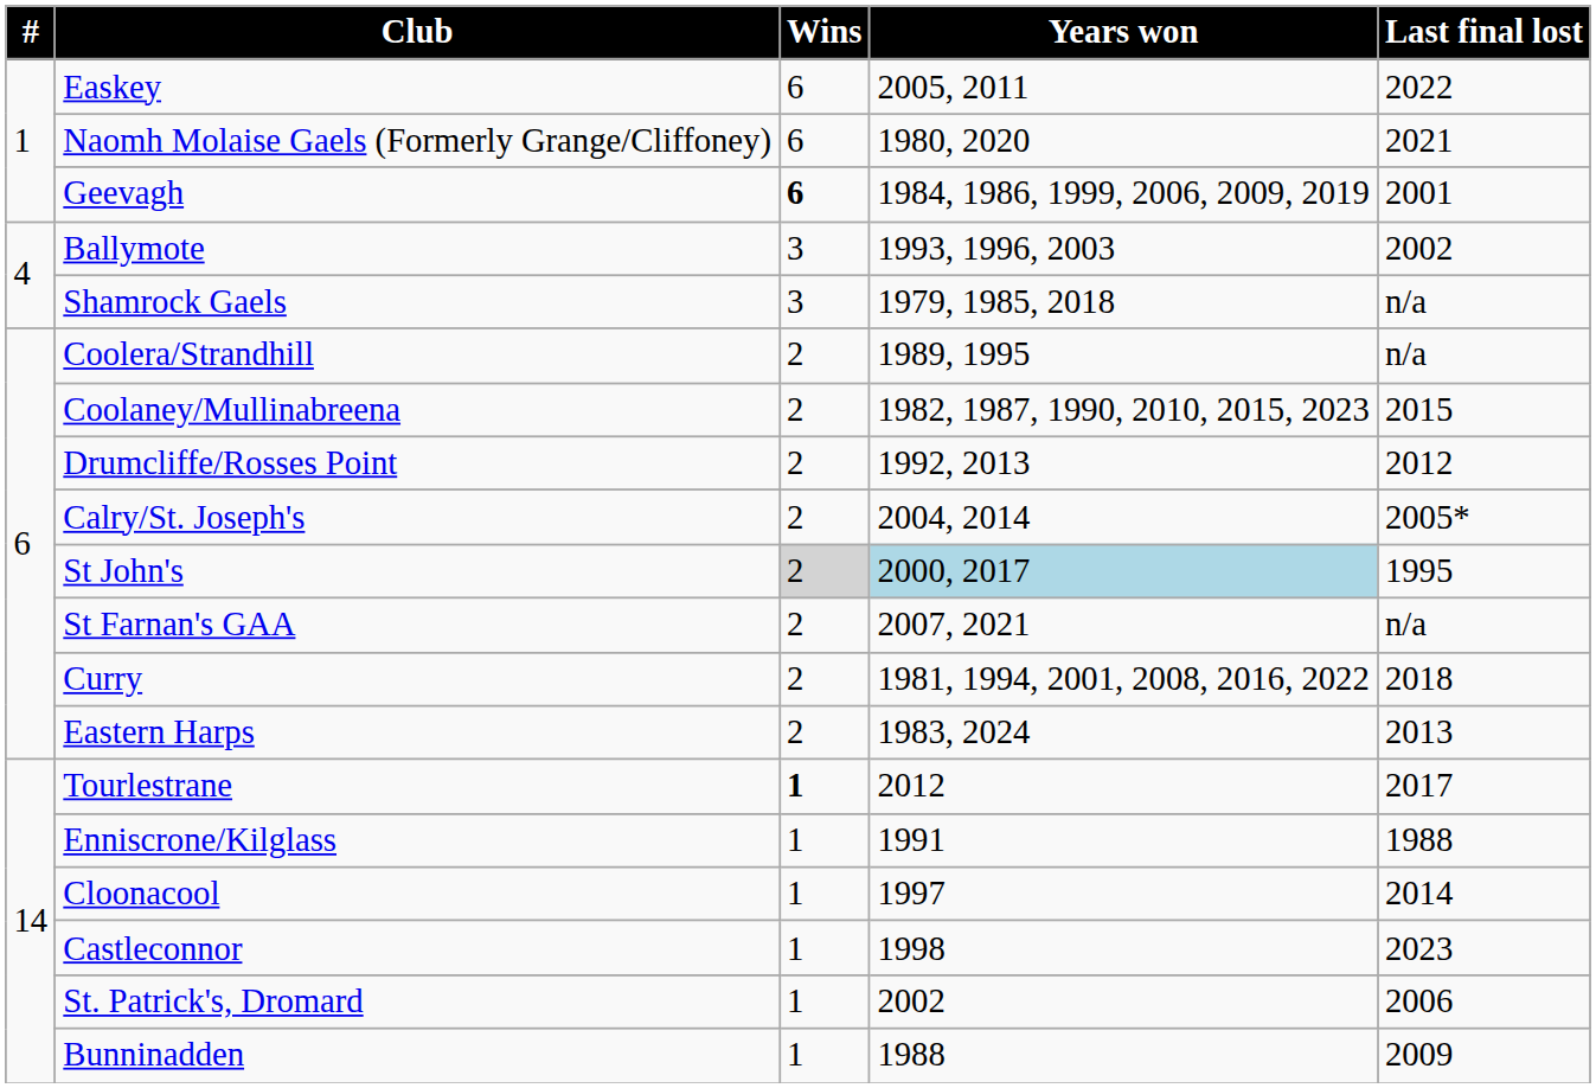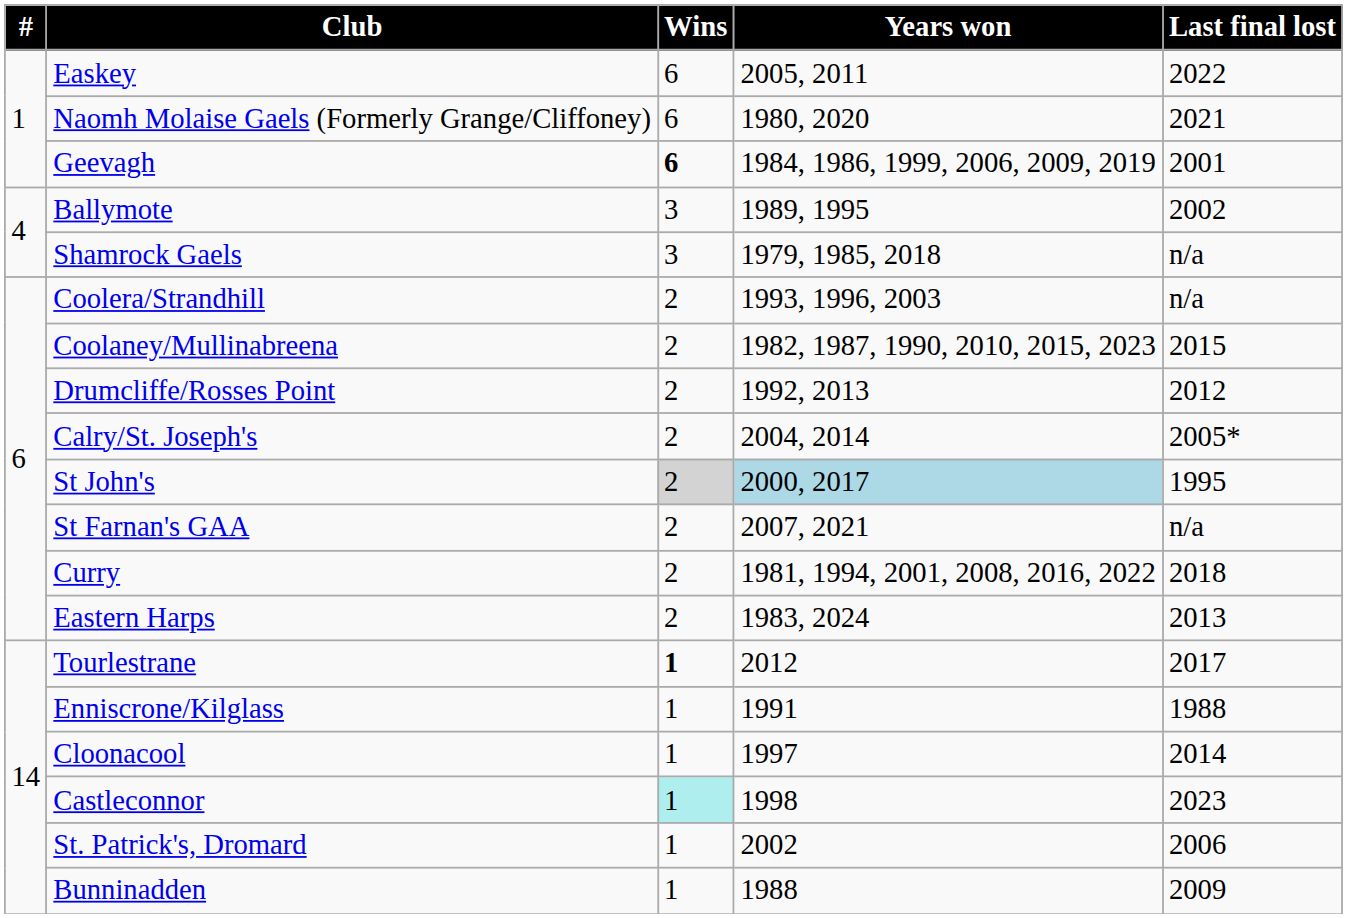 <table class="wikitable">
 <tr>
 <th style="background:black;color:white">#</th>
 <th style="background:black;color:white">Club</th>
 <th style="background:black;color:white">Wins</th>
 <th style="background:black;color:white">Years won</th>
 <th style="background:black;color:white">Last final lost</th>
 </tr>
 <tr>
 <td rowspan="3">1</td>
 <td><a href='#'>Easkey</a></td>
 <td>6</td>
 <td>2005, 2011</td>
 <td>2022</td>
 </tr>
 <tr>
 <td><a href='#'>Naomh Molaise Gaels</a> (Formerly Grange/Cliffoney)</td>
 <td>6</td>
 <td>1980, 2020</td>
 <td>2021</td>
 </tr>
 <tr>
 <td><a href='#'>Geevagh</a></td>
 <td><strong>6</strong></td>
 <td>1984, 1986, 1999, 2006, 2009, 2019</td>
 <td>2001</td>
 </tr>
 <tr>
 <td rowspan=2>4</td>
 <td><a href='#'>Ballymote</a></td>
 <td>3</td>
-<td>1993, 1996, 2003</td>
+<td>1989, 1995</td>
 <td>2002</td>
 </tr>
 <tr>
 <td><a href='#'>Shamrock Gaels</a></td>
 <td>3</td>
 <td>1979, 1985, 2018</td>
 <td>n/a</td>
 </tr>
 <tr>
 <td rowspan="8">6</td>
 <td><a href='#'>Coolera/Strandhill</a></td>
 <td>2</td>
-<td>1989, 1995</td>
+<td>1993, 1996, 2003</td>
 <td>n/a</td>
 </tr>
 <tr>
 <td><a href='#'>Coolaney/Mullinabreena</a></td>
 <td>2</td>
 <td>1982, 1987, 1990, 2010, 2015, 2023</td>
 <td>2015</td>
 </tr>
 <tr>
 <td><a href='#'>Drumcliffe/Rosses Point</a></td>
 <td>2</td>
 <td>1992,  2013</td>
 <td>2012</td>
 </tr>
 <tr>
 <td><a href='#'>Calry/St. Joseph's</a></td>
 <td>2</td>
 <td>2004, 2014</td>
 <td>2005*</td>
 </tr>
 <tr>
 <td><a href='#'>St John's</a></td>
 <td style="background: lightgrey;">2</td>
 <td style="background: lightblue;">2000, 2017</td>
 <td>1995</td>
 </tr>
 <tr>
 <td><a href='#'>St Farnan's GAA</a></td>
 <td>2</td>
 <td>2007, 2021</td>
 <td>n/a</td>
 </tr>
 <tr>
 <td><a href='#'>Curry</a></td>
 <td>2</td>
 <td>1981, 1994, 2001, 2008, 2016, 2022</td>
 <td>2018</td>
 </tr>
 <tr>
 <td><a href='#'>Eastern Harps</a></td>
 <td>2</td>
 <td>1983, 2024</td>
 <td>2013</td>
 </tr>
 <tr>
 <td rowspan="7">14</td>
 <td><a href='#'>Tourlestrane</a></td>
 <td><strong>1</strong></td>
 <td>2012</td>
 <td>2017</td>
 </tr>
 <tr>
 <td><a href='#'>Enniscrone/Kilglass</a></td>
 <td>1</td>
 <td>1991</td>
 <td>1988</td>
 </tr>
 <tr>
 <td><a href='#'>Cloonacool</a></td>
 <td>1</td>
 <td>1997</td>
 <td>2014</td>
 </tr>
 <tr>
 <td><a href='#'>Castleconnor</a></td>
-<td>1</td>
+<td style="background: paleturquoise;">1</td>
 <td>1998</td>
 <td>2023</td>
 </tr>
 <tr>
 <td><a href='#'>St. Patrick's, Dromard</a></td>
 <td>1</td>
 <td>2002</td>
 <td>2006</td>
 </tr>
 <tr>
 <td><a href='#'>Bunninadden</a></td>
 <td>1</td>
 <td>1988</td>
 <td>2009</td>
 </tr>
 </table>
